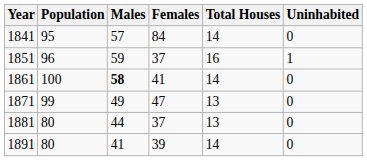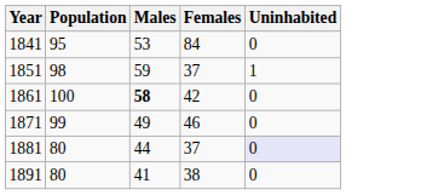 <table class="wikitable">
 <tr>
 <th>Year</th>
 <th>Population</th>
 <th>Males</th>
 <th>Females</th>
-<th>Total Houses</th>
 <th>Uninhabited</th>
 </tr>
 <tr>
 <td>1841</td>
 <td>95</td>
-<td>57</td>
+<td>53</td>
 <td>84</td>
-<td>14</td>
 <td>0</td>
 </tr>
 <tr>
 <td>1851</td>
-<td>96</td>
+<td>98</td>
 <td>59</td>
 <td>37</td>
-<td>16</td>
 <td>1</td>
 </tr>
 <tr>
 <td>1861</td>
 <td>100</td>
 <td><strong>58</strong></td>
-<td>41</td>
-<td>14</td>
+<td>42</td>
 <td>0</td>
 </tr>
 <tr>
 <td>1871</td>
 <td>99</td>
 <td>49</td>
-<td>47</td>
-<td>13</td>
+<td>46</td>
 <td>0</td>
 </tr>
 <tr>
 <td>1881</td>
 <td>80</td>
 <td>44</td>
 <td>37</td>
-<td>13</td>
-<td>0</td>
+<td style="background: lavender;">0</td>
 </tr>
 <tr>
 <td>1891</td>
 <td>80</td>
 <td>41</td>
-<td>39</td>
-<td>14</td>
+<td>38</td>
 <td>0</td>
 </tr>
 </table>
